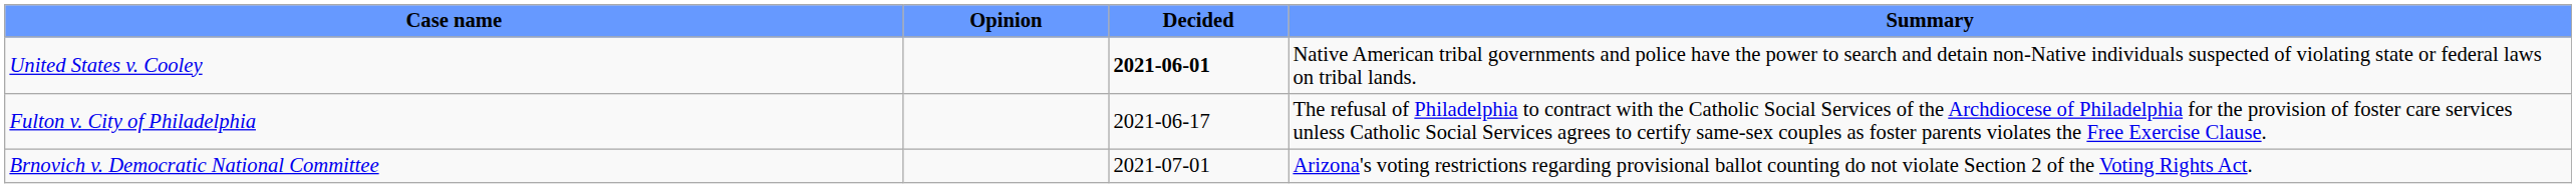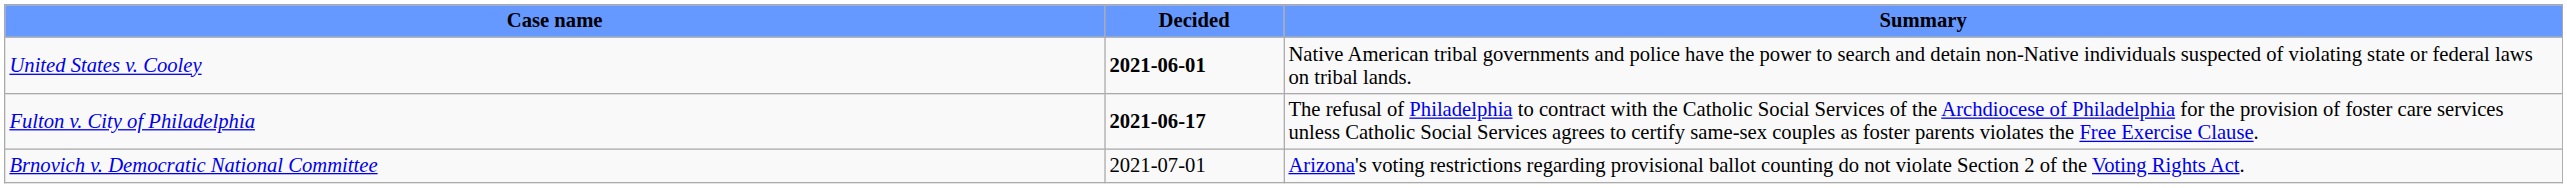 <table class="wikitable" style="margin:auto;width:100%">
 <tr>
 <th style="background:#69f;">Case name</th>
-<th style="background:#69f; width:8%;">Opinion</th>
 <th style="background:#69f; width:7%;">Decided</th>
 <th style="background:#69f; width:50%;">Summary</th>
 </tr>
 <tr>
 <td><em><a href='#'>United States v. Cooley</a></em></td>
-<td></td>
 <td><strong>2021-06-01</strong></td>
 <td>Native American tribal governments and police have the power to search and detain non-Native individuals suspected of violating state or federal laws on tribal lands.</td>
 </tr>
 <tr>
 <td><em><a href='#'>Fulton v. City of Philadelphia</a></em></td>
-<td></td>
-<td>2021-06-17</td>
+<td><strong>2021-06-17</strong></td>
 <td>The refusal of <a href='#'>Philadelphia</a> to contract with the Catholic Social Services of the <a href='#'>Archdiocese of Philadelphia</a> for the provision of foster care services unless Catholic Social Services agrees to certify same-sex couples as foster parents violates the <a href='#'>Free Exercise Clause</a>.</td>
 </tr>
 <tr>
 <td><em><a href='#'>Brnovich v. Democratic National Committee</a></em></td>
-<td></td>
 <td>2021-07-01</td>
 <td><a href='#'>Arizona</a>'s voting restrictions regarding provisional ballot counting do not violate Section 2 of the <a href='#'>Voting Rights Act</a>.</td>
 </tr>
 </table>
